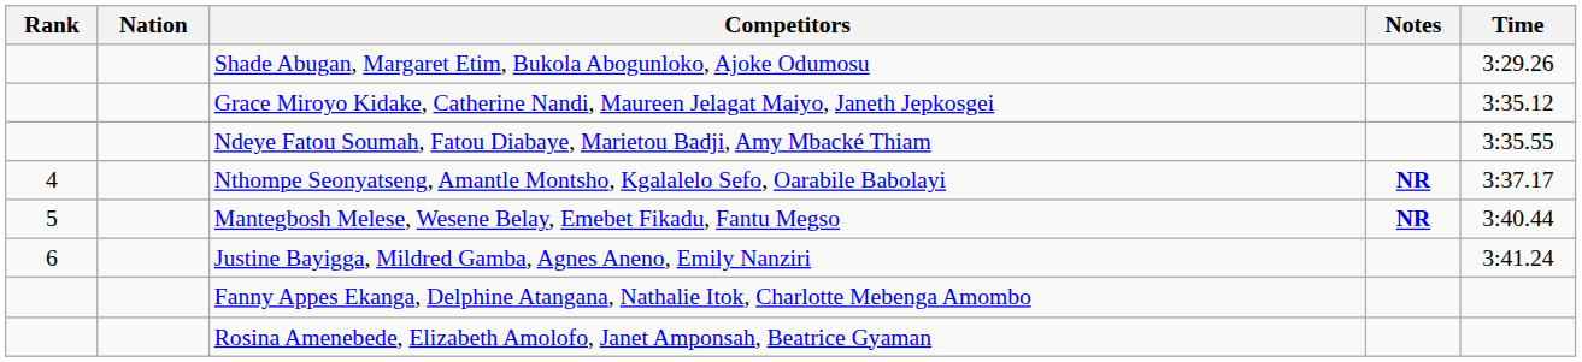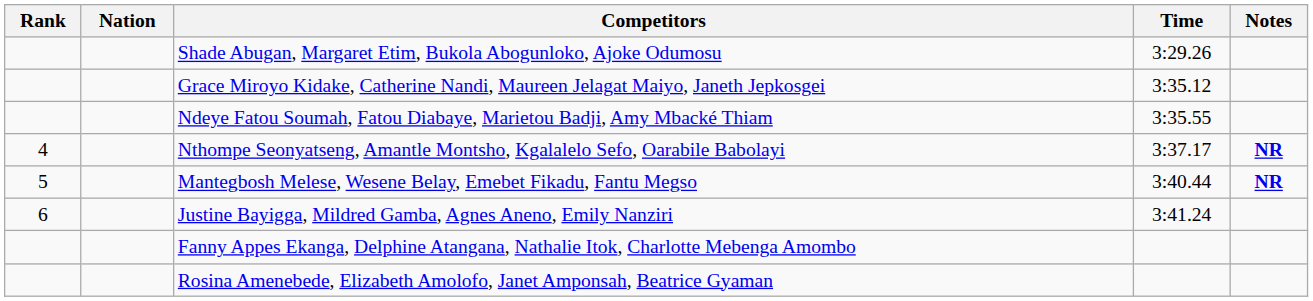 <table class="wikitable sortable" width=80% style="text-align:center; font-size:95%">
 <tr>
 <th>Rank</th>
 <th>Nation</th>
 <th>Competitors</th>
+<th>Time</th>
 <th>Notes</th>
-<th>Time</th>
 </tr>
 <tr>
 <td></td>
 <td align=left></td>
 <td align=left><a href='#'>Shade Abugan</a>, <a href='#'>Margaret Etim</a>, <a href='#'>Bukola Abogunloko</a>, <a href='#'>Ajoke Odumosu</a></td>
+<td>3:29.26</td>
 <td></td>
-<td>3:29.26</td>
 </tr>
 <tr>
 <td></td>
 <td align=left></td>
 <td align=left><a href='#'>Grace Miroyo Kidake</a>, <a href='#'>Catherine Nandi</a>, <a href='#'>Maureen Jelagat Maiyo</a>, <a href='#'>Janeth Jepkosgei</a></td>
+<td>3:35.12</td>
 <td></td>
-<td>3:35.12</td>
 </tr>
 <tr>
 <td></td>
 <td align=left></td>
 <td align=left><a href='#'>Ndeye Fatou Soumah</a>, <a href='#'>Fatou Diabaye</a>, <a href='#'>Marietou Badji</a>, <a href='#'>Amy Mbacké Thiam</a></td>
+<td>3:35.55</td>
 <td></td>
-<td>3:35.55</td>
 </tr>
 <tr>
 <td>4</td>
 <td align=left></td>
 <td align=left><a href='#'>Nthompe Seonyatseng</a>, <a href='#'>Amantle Montsho</a>, <a href='#'>Kgalalelo Sefo</a>, <a href='#'>Oarabile Babolayi</a></td>
+<td>3:37.17</td>
 <td><strong><a href='#'>NR</a></strong></td>
-<td>3:37.17</td>
 </tr>
 <tr>
 <td>5</td>
 <td align=left></td>
 <td align=left><a href='#'>Mantegbosh Melese</a>, <a href='#'>Wesene Belay</a>, <a href='#'>Emebet Fikadu</a>, <a href='#'>Fantu Megso</a></td>
+<td>3:40.44</td>
 <td><strong><a href='#'>NR</a></strong></td>
-<td>3:40.44</td>
 </tr>
 <tr>
 <td>6</td>
 <td align=left></td>
 <td align=left><a href='#'>Justine Bayigga</a>, <a href='#'>Mildred Gamba</a>, <a href='#'>Agnes Aneno</a>, <a href='#'>Emily Nanziri</a></td>
+<td>3:41.24</td>
 <td></td>
-<td>3:41.24</td>
 </tr>
 <tr>
 <td></td>
 <td align=left></td>
 <td align=left><a href='#'>Fanny Appes Ekanga</a>, <a href='#'>Delphine Atangana</a>, <a href='#'>Nathalie Itok</a>, <a href='#'>Charlotte Mebenga Amombo</a></td>
 <td></td>
 <td></td>
 </tr>
 <tr>
 <td></td>
 <td align=left></td>
 <td align=left><a href='#'>Rosina Amenebede</a>, <a href='#'>Elizabeth Amolofo</a>, <a href='#'>Janet Amponsah</a>, <a href='#'>Beatrice Gyaman</a></td>
 <td></td>
 <td></td>
 </tr>
 </table>
